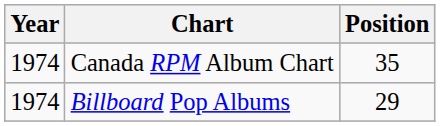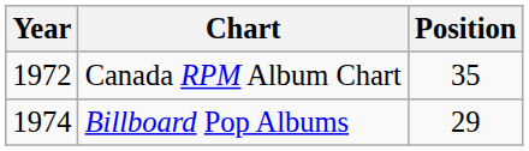 <table class="wikitable">
 <tr>
 <th align="left">Year</th>
 <th align="left">Chart</th>
 <th align="left">Position</th>
 </tr>
 <tr>
-<td>1974</td>
+<td>1972</td>
 <td>Canada <em><a href='#'>RPM</a></em> Album Chart</td>
 <td align="center">35</td>
 </tr>
 <tr>
 <td>1974</td>
 <td><em><a href='#'>Billboard</a></em> <a href='#'>Pop Albums</a></td>
 <td align="center">29</td>
 </tr>
 </table>
